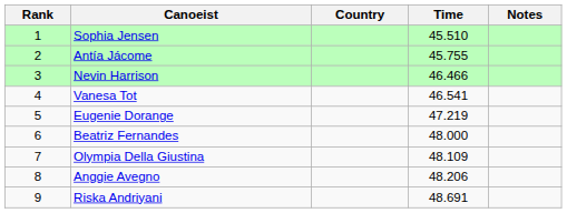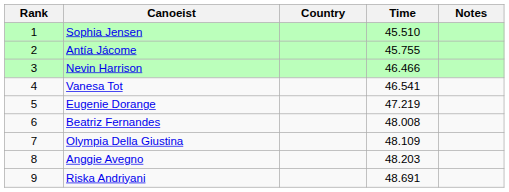 <table class="wikitable" style="text-align:center;width: 55%">
 <tr>
 <th>Rank</th>
 <th>Canoeist</th>
 <th>Country</th>
 <th>Time</th>
 <th>Notes</th>
 </tr>
 <tr bgcolor=bbffbb>
 <td>1</td>
 <td align="left"><a href='#'>Sophia Jensen</a></td>
 <td align="left"></td>
 <td>45.510</td>
 <td></td>
 </tr>
 <tr bgcolor=bbffbb>
 <td>2</td>
 <td align="left"><a href='#'>Antía Jácome</a></td>
 <td align="left"></td>
 <td>45.755</td>
 <td></td>
 </tr>
 <tr bgcolor=bbffbb>
 <td>3</td>
 <td align="left"><a href='#'>Nevin Harrison</a></td>
 <td align="left"></td>
 <td>46.466</td>
 <td></td>
 </tr>
 <tr>
 <td>4</td>
 <td align="left"><a href='#'>Vanesa Tot</a></td>
 <td align="left"></td>
 <td>46.541</td>
 <td></td>
 </tr>
 <tr>
 <td>5</td>
 <td align="left"><a href='#'>Eugenie Dorange</a></td>
 <td align="left"></td>
 <td>47.219</td>
 <td></td>
 </tr>
 <tr>
 <td>6</td>
 <td align="left"><a href='#'>Beatriz Fernandes</a></td>
 <td align="left"></td>
-<td>48.000</td>
+<td>48.008</td>
 <td></td>
 </tr>
 <tr>
 <td>7</td>
 <td align="left"><a href='#'>Olympia Della Giustina</a></td>
 <td align="left"></td>
 <td>48.109</td>
 <td></td>
 </tr>
 <tr>
 <td>8</td>
 <td align="left"><a href='#'>Anggie Avegno</a></td>
 <td align="left"></td>
-<td>48.206</td>
+<td>48.203</td>
 <td></td>
 </tr>
 <tr>
 <td>9</td>
 <td align="left"><a href='#'>Riska Andriyani</a></td>
 <td align="left"></td>
 <td>48.691</td>
 <td></td>
 </tr>
 </table>
